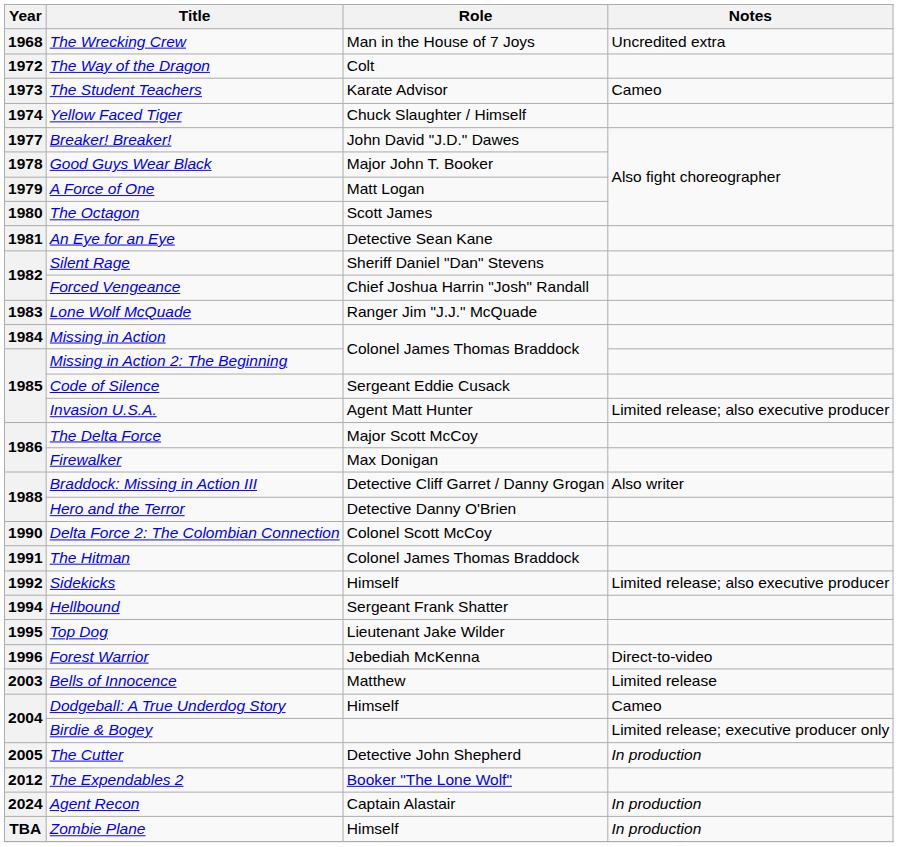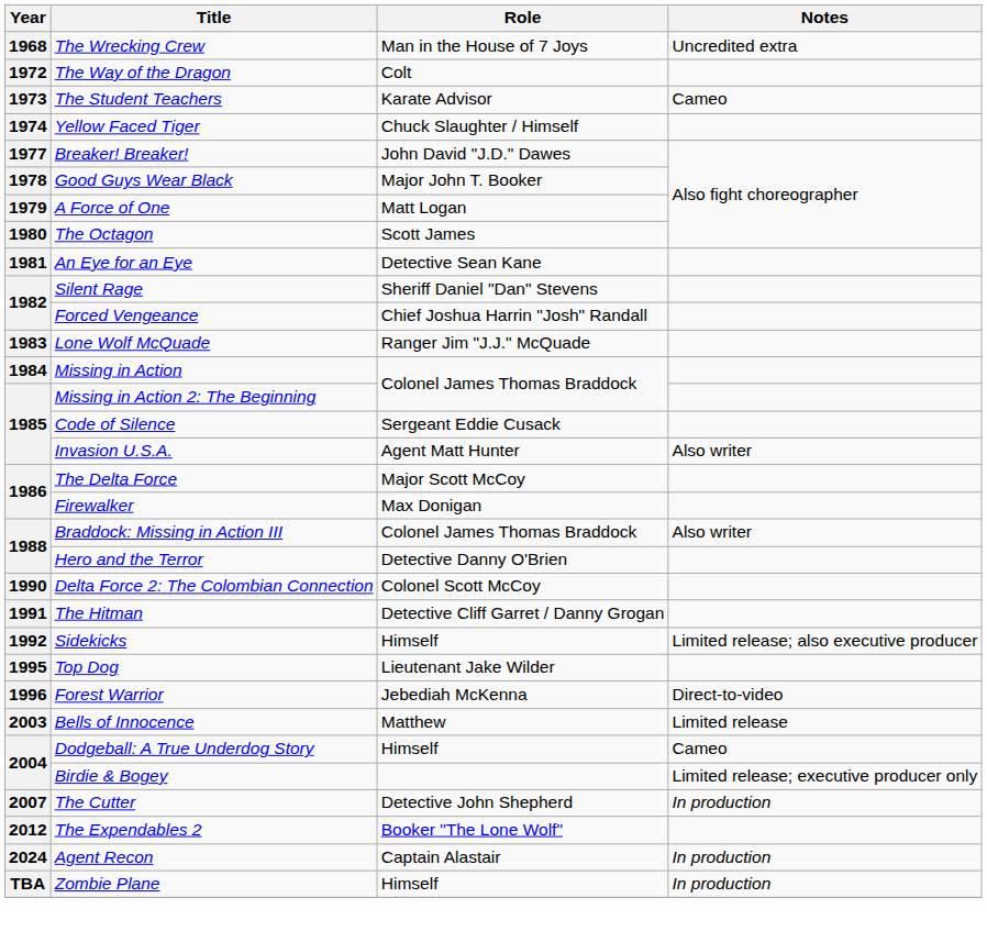 <table class="wikitable plainrowheaders sortable" style="margin-right: 0;">
 <tr>
 <th scope="col">Year</th>
 <th scope="col">Title</th>
 <th scope="col">Role</th>
 <th scope="col" class="unsortable">Notes</th>
 </tr>
 <tr>
 <th scope="row">1968</th>
 <td><em><a href='#'>The Wrecking Crew</a></em></td>
 <td>Man in the House of 7 Joys</td>
 <td>Uncredited extra</td>
 </tr>
 <tr>
 <th scope="row">1972</th>
 <td><em><a href='#'>The Way of the Dragon</a></em></td>
 <td>Colt</td>
 <td></td>
 </tr>
 <tr>
 <th scope="row">1973</th>
 <td><em><a href='#'>The Student Teachers</a></em></td>
 <td>Karate Advisor</td>
 <td>Cameo</td>
 </tr>
 <tr>
 <th scope="row">1974</th>
 <td><em><a href='#'>Yellow Faced Tiger</a></em></td>
 <td>Chuck Slaughter / Himself</td>
 <td></td>
 </tr>
 <tr>
 <th scope="row">1977</th>
 <td><em><a href='#'>Breaker! Breaker!</a></em></td>
 <td>John David "J.D." Dawes</td>
 <td rowspan="4">Also fight choreographer</td>
 </tr>
 <tr>
 <th scope="row">1978</th>
 <td><em><a href='#'>Good Guys Wear Black</a></em></td>
 <td>Major John T. Booker</td>
 </tr>
 <tr>
 <th scope="row">1979</th>
 <td><em><a href='#'>A Force of One</a></em></td>
 <td>Matt Logan</td>
 </tr>
 <tr>
 <th scope="row">1980</th>
 <td><em><a href='#'>The Octagon</a></em></td>
 <td>Scott James</td>
 </tr>
 <tr>
 <th scope="row">1981</th>
 <td><em><a href='#'>An Eye for an Eye</a></em></td>
 <td>Detective Sean Kane</td>
 <td></td>
 </tr>
 <tr>
 <th rowspan="2" scope="row">1982</th>
 <td><em><a href='#'>Silent Rage</a></em></td>
 <td>Sheriff Daniel "Dan" Stevens</td>
 <td></td>
 </tr>
 <tr>
 <td><em><a href='#'>Forced Vengeance</a></em></td>
 <td>Chief Joshua Harrin "Josh" Randall</td>
 <td></td>
 </tr>
 <tr>
 <th scope="row">1983</th>
 <td><em><a href='#'>Lone Wolf McQuade</a></em></td>
 <td>Ranger Jim "J.J." McQuade</td>
 <td></td>
 </tr>
 <tr>
 <th scope="row">1984</th>
 <td><em><a href='#'>Missing in Action</a></em></td>
 <td rowspan="2">Colonel James Thomas Braddock</td>
 <td></td>
 </tr>
 <tr>
 <th rowspan="3" scope="row">1985</th>
 <td><em><a href='#'>Missing in Action 2: The Beginning</a></em></td>
 <td></td>
 </tr>
 <tr>
 <td><em><a href='#'>Code of Silence</a></em></td>
 <td>Sergeant Eddie Cusack</td>
 <td></td>
 </tr>
 <tr>
 <td><em><a href='#'>Invasion U.S.A.</a></em></td>
 <td>Agent Matt Hunter</td>
-<td>Limited release; also executive producer</td>
+<td>Also writer</td>
 </tr>
 <tr>
 <th rowspan="2" scope="row">1986</th>
 <td><em><a href='#'>The Delta Force</a></em></td>
 <td>Major Scott McCoy</td>
 <td></td>
 </tr>
 <tr>
 <td><em><a href='#'>Firewalker</a></em></td>
 <td>Max Donigan</td>
 <td></td>
 </tr>
 <tr>
 <th rowspan="2" scope="row">1988</th>
 <td><em><a href='#'>Braddock: Missing in Action III</a></em></td>
-<td>Detective Cliff Garret / Danny Grogan</td>
+<td>Colonel James Thomas Braddock</td>
 <td>Also writer</td>
 </tr>
 <tr>
 <td><em><a href='#'>Hero and the Terror</a></em></td>
 <td>Detective Danny O'Brien</td>
 <td></td>
 </tr>
 <tr>
 <th scope="row">1990</th>
 <td><em><a href='#'>Delta Force 2: The Colombian Connection</a></em></td>
 <td>Colonel Scott McCoy</td>
 <td></td>
 </tr>
 <tr>
 <th scope="row">1991</th>
 <td><em><a href='#'>The Hitman</a></em></td>
-<td>Colonel James Thomas Braddock</td>
+<td>Detective Cliff Garret / Danny Grogan</td>
 <td></td>
 </tr>
 <tr>
 <th scope="row">1992</th>
 <td><em><a href='#'>Sidekicks</a></em></td>
 <td>Himself</td>
 <td>Limited release; also executive producer</td>
-</tr>
-<tr>
-<th scope="row">1994</th>
-<td><em><a href='#'>Hellbound</a></em></td>
-<td>Sergeant Frank Shatter</td>
-<td></td>
 </tr>
 <tr>
 <th scope="row">1995</th>
 <td><em><a href='#'>Top Dog</a></em></td>
 <td>Lieutenant Jake Wilder</td>
 <td></td>
 </tr>
 <tr>
 <th scope="row">1996</th>
 <td><em><a href='#'>Forest Warrior</a></em></td>
 <td>Jebediah McKenna</td>
 <td>Direct-to-video</td>
 </tr>
 <tr>
 <th scope="row">2003</th>
 <td><em><a href='#'>Bells of Innocence</a></em></td>
 <td>Matthew</td>
 <td>Limited release</td>
 </tr>
 <tr>
 <th rowspan="2" scope="row">2004</th>
 <td><em><a href='#'>Dodgeball: A True Underdog Story</a></em></td>
 <td>Himself</td>
 <td>Cameo</td>
 </tr>
 <tr>
 <td><em><a href='#'>Birdie & Bogey</a></em></td>
 <td></td>
 <td>Limited release; еxecutive producer only</td>
 </tr>
 <tr>
-<th scope="row">2005</th>
+<th scope="row">2007</th>
 <td><em><a href='#'>The Cutter</a></em></td>
 <td>Detective John Shepherd</td>
 <td><em>In production</em></td>
 </tr>
 <tr>
 <th scope="row">2012</th>
 <td><em><a href='#'>The Expendables 2</a></em></td>
 <td><a href='#'>Booker "The Lone Wolf"</a></td>
 <td></td>
 </tr>
 <tr>
 <th scope="row">2024</th>
 <td><em><a href='#'>Agent Recon</a></em></td>
 <td>Captain Alastair</td>
 <td><em>In production</em></td>
 </tr>
 <tr>
 <th scope="row">TBA</th>
 <td><em><a href='#'>Zombie Plane</a></em></td>
 <td>Himself</td>
 <td><em>In production</em></td>
 </tr>
 <tr>
 </tr>
 </table>
